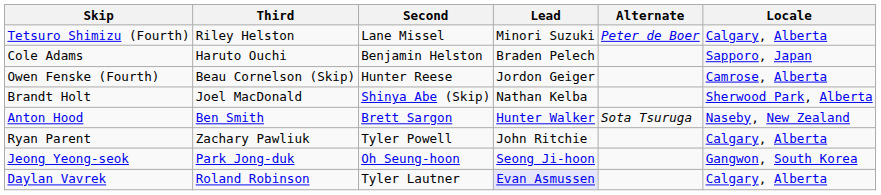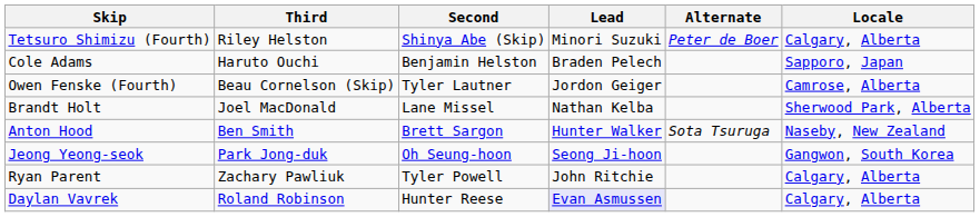 <table class=wikitable>
 <tr>
 <th scope="col">Skip</th>
 <th scope="col">Third</th>
 <th scope="col">Second</th>
 <th scope="col">Lead</th>
 <th scope="col">Alternate</th>
 <th scope="col">Locale</th>
 </tr>
 <tr>
 <td><a href='#'>Tetsuro Shimizu</a> (Fourth)</td>
 <td>Riley Helston</td>
-<td>Lane Missel</td>
+<td><a href='#'>Shinya Abe</a> (Skip)</td>
 <td>Minori Suzuki</td>
 <td><em><a href='#'>Peter de Boer</a></em></td>
 <td> <a href='#'>Calgary</a>, <a href='#'>Alberta</a></td>
 </tr>
 <tr>
 <td>Cole Adams</td>
 <td>Haruto Ouchi</td>
 <td>Benjamin Helston</td>
 <td>Braden Pelech</td>
 <td></td>
 <td> <a href='#'>Sapporo</a>, <a href='#'>Japan</a></td>
 </tr>
 <tr>
 <td>Owen Fenske (Fourth)</td>
 <td>Beau Cornelson (Skip)</td>
-<td>Hunter Reese</td>
+<td>Tyler Lautner</td>
 <td>Jordon Geiger</td>
 <td></td>
 <td> <a href='#'>Camrose</a>, <a href='#'>Alberta</a></td>
 </tr>
 <tr>
 <td>Brandt Holt</td>
 <td>Joel MacDonald</td>
-<td><a href='#'>Shinya Abe</a> (Skip)</td>
+<td>Lane Missel</td>
 <td>Nathan Kelba</td>
 <td></td>
 <td> <a href='#'>Sherwood Park</a>, <a href='#'>Alberta</a></td>
 </tr>
 <tr>
 <td><a href='#'>Anton Hood</a></td>
 <td><a href='#'>Ben Smith</a></td>
 <td><a href='#'>Brett Sargon</a></td>
 <td><a href='#'>Hunter Walker</a></td>
 <td><em>Sota Tsuruga</em></td>
 <td> <a href='#'>Naseby</a>, <a href='#'>New Zealand</a></td>
 </tr>
 <tr>
+<td><a href='#'>Jeong Yeong-seok</a></td>
+<td><a href='#'>Park Jong-duk</a></td>
+<td><a href='#'>Oh Seung-hoon</a></td>
+<td><a href='#'>Seong Ji-hoon</a></td>
+<td></td>
+<td> <a href='#'>Gangwon</a>, <a href='#'>South Korea</a></td>
+</tr>
+<tr>
 <td>Ryan Parent</td>
 <td>Zachary Pawliuk</td>
 <td>Tyler Powell</td>
 <td>John Ritchie</td>
 <td></td>
 <td> <a href='#'>Calgary</a>, <a href='#'>Alberta</a></td>
 </tr>
 <tr>
-<td><a href='#'>Jeong Yeong-seok</a></td>
-<td><a href='#'>Park Jong-duk</a></td>
-<td><a href='#'>Oh Seung-hoon</a></td>
-<td><a href='#'>Seong Ji-hoon</a></td>
-<td></td>
-<td> <a href='#'>Gangwon</a>, <a href='#'>South Korea</a></td>
-</tr>
-<tr>
 <td><a href='#'>Daylan Vavrek</a></td>
 <td><a href='#'>Roland Robinson</a></td>
-<td>Tyler Lautner</td>
+<td>Hunter Reese</td>
 <td style="background: lavender;"><a href='#'>Evan Asmussen</a></td>
 <td></td>
 <td> <a href='#'>Calgary</a>, <a href='#'>Alberta</a></td>
 </tr>
 </table>
